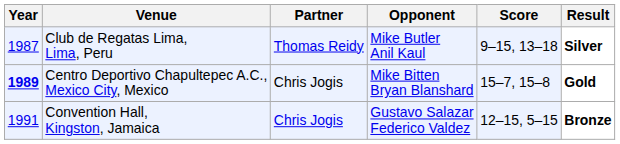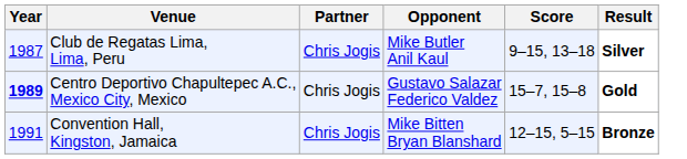 <table class="sortable wikitable" style="font-size: 90%;">
 <tr>
 <th>Year</th>
 <th>Venue</th>
 <th>Partner</th>
 <th>Opponent</th>
 <th>Score</th>
 <th>Result</th>
 </tr>
 <tr style="background:#ECF2FF">
 <td align="center"><a href='#'>1987</a></td>
 <td align="left">Club de Regatas Lima,<br><a href='#'>Lima</a>, Peru</td>
-<td align="left"> <a href='#'>Thomas Reidy</a></td>
+<td align="left"> <a href='#'>Chris Jogis</a></td>
 <td align="left"> <a href='#'>Mike Butler</a><br> <a href='#'>Anil Kaul</a></td>
 <td align="left">9–15, 13–18</td>
 <td style="text-align:left; background:white"> <strong>Silver</strong></td>
 </tr>
 <tr style="background:#ECF2FF">
 <td align="center"><strong><a href='#'>1989</a></strong></td>
 <td align="left">Centro Deportivo Chapultepec A.C.,<br><a href='#'>Mexico City</a>, Mexico</td>
 <td align="left"> Chris Jogis</td>
-<td align="left"> <a href='#'>Mike Bitten</a><br> <a href='#'>Bryan Blanshard</a></td>
+<td align="left"> <a href='#'>Gustavo Salazar</a><br> <a href='#'>Federico Valdez</a></td>
 <td align="left">15–7, 15–8</td>
 <td style="text-align:left; background:white"> <strong>Gold</strong></td>
 </tr>
 <tr style="background:#ECF2FF">
 <td align="center"><a href='#'>1991</a></td>
 <td align="left">Convention Hall,<br><a href='#'>Kingston</a>, Jamaica</td>
 <td align="left"> <a href='#'>Chris Jogis</a></td>
-<td align="left"> <a href='#'>Gustavo Salazar</a><br> <a href='#'>Federico Valdez</a></td>
+<td align="left"> <a href='#'>Mike Bitten</a><br> <a href='#'>Bryan Blanshard</a></td>
 <td align="left">12–15, 5–15</td>
 <td style="text-align:left; background:white"> <strong>Bronze</strong></td>
 </tr>
 </table>
